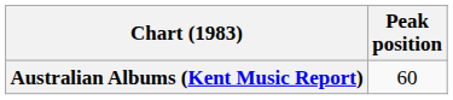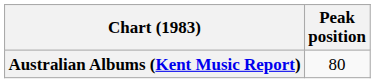 <table class="wikitable sortable plainrowheaders" style="text-align:center">
 <tr>
 <th scope="col">Chart (1983)</th>
 <th scope="col">Peak <br>position</th>
 </tr>
 <tr>
 <th scope="row">Australian Albums (<a href='#'>Kent Music Report</a>)</th>
-<td>60</td>
+<td>80</td>
 </tr>
 </table>
